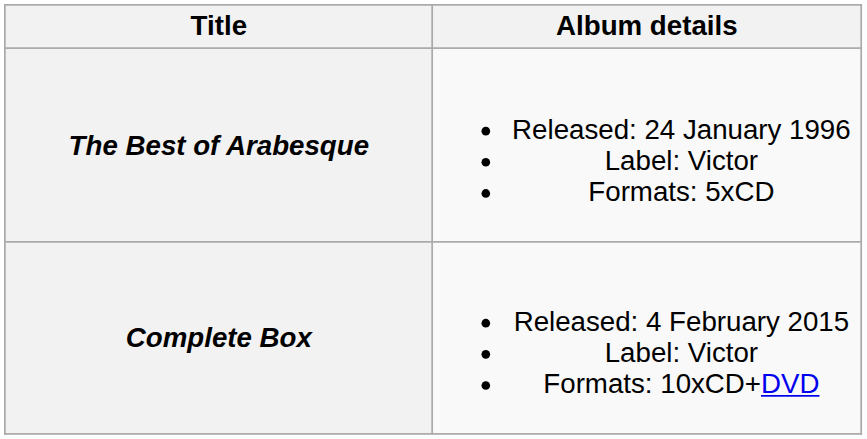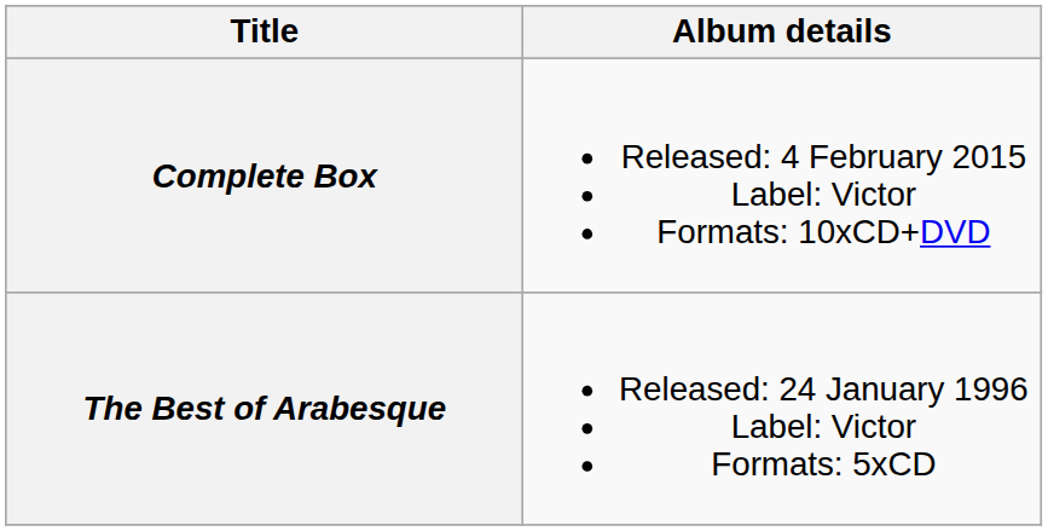 <table class="wikitable plainrowheaders" style="text-align:center;">
 <tr>
 <th scope="col" style="width:15em;">Title</th>
 <th scope="col" style="width:15em;">Album details</th>
 </tr>
 <tr>
+<th scope="row"><em>Complete Box</em></th>
+<td><br><ul><li>Released: 4 February 2015</li><li>Label: Victor</li><li>Formats: 10xCD+<a href='#'>DVD</a></li></ul></td>
+</tr>
+<tr>
 <th scope="row"><em>The Best of Arabesque</em></th>
 <td><br><ul><li>Released: 24 January 1996</li><li>Label: Victor</li><li>Formats: 5xCD</li></ul></td>
 </tr>
-<tr>
-<th scope="row"><em>Complete Box</em></th>
-<td><br><ul><li>Released: 4 February 2015</li><li>Label: Victor</li><li>Formats: 10xCD+<a href='#'>DVD</a></li></ul></td>
-</tr>
 </table>
